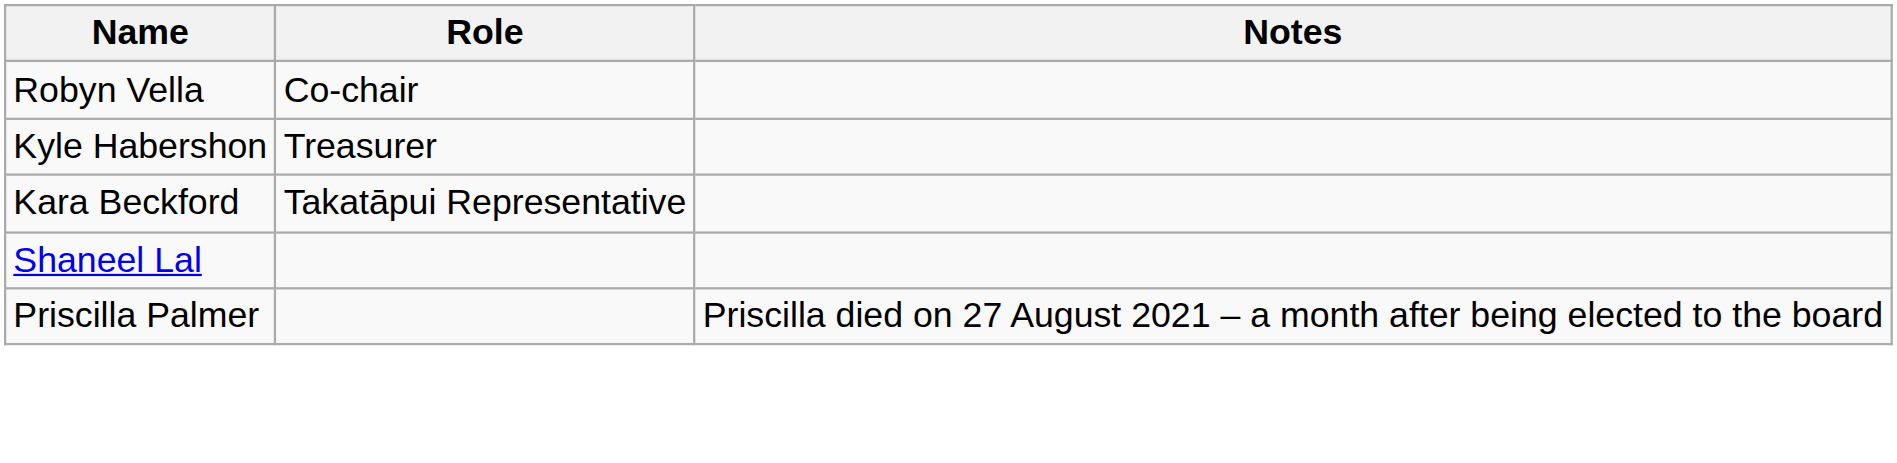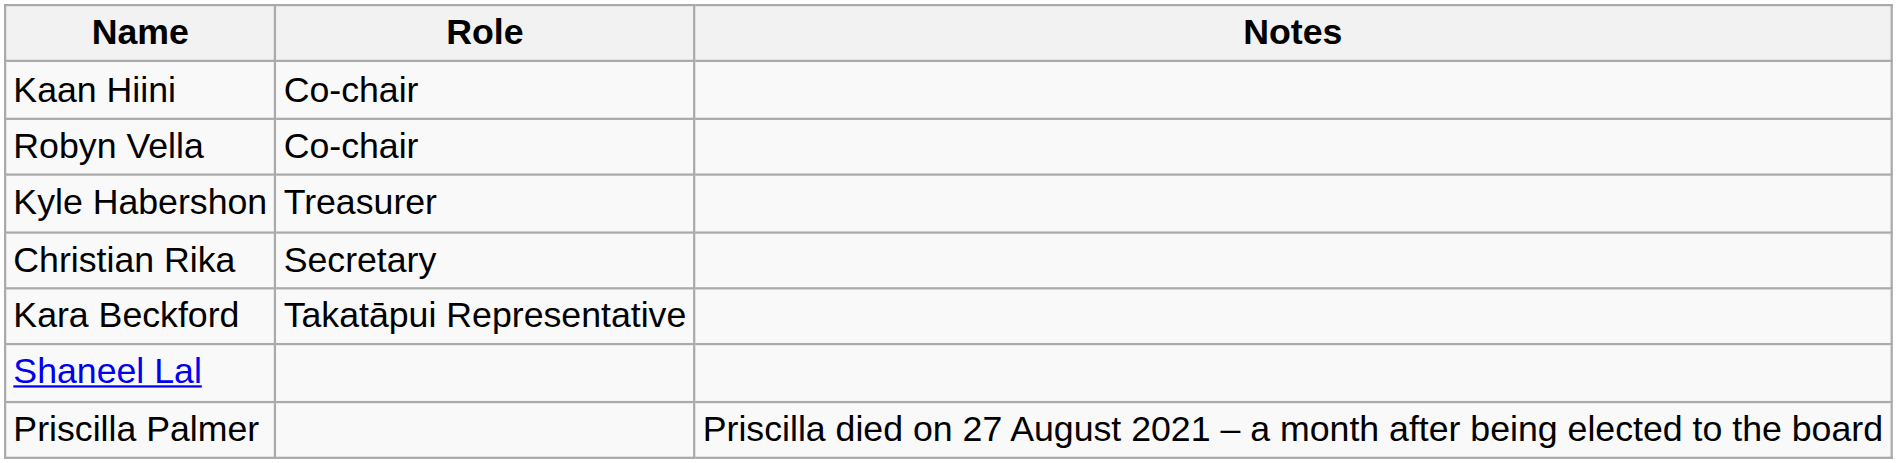 <table class="wikitable">
 <tr>
 <th>Name</th>
 <th>Role</th>
 <th>Notes</th>
+</tr>
+<tr>
+<td>Kaan Hiini</td>
+<td>Co-chair</td>
+<td></td>
 </tr>
 <tr>
 <td>Robyn Vella</td>
 <td>Co-chair</td>
 <td></td>
 </tr>
 <tr>
 <td>Kyle Habershon</td>
 <td>Treasurer</td>
+<td></td>
+</tr>
+<tr>
+<td>Christian Rika</td>
+<td>Secretary</td>
 <td></td>
 </tr>
 <tr>
 <td>Kara Beckford</td>
 <td>Takatāpui Representative</td>
 <td></td>
 </tr>
 <tr>
 <td><a href='#'>Shaneel Lal</a></td>
 <td></td>
 <td></td>
 </tr>
 <tr>
 <td>Priscilla Palmer</td>
 <td></td>
 <td>Priscilla died on 27 August 2021 – a month after being elected to the board</td>
 </tr>
 </table>
